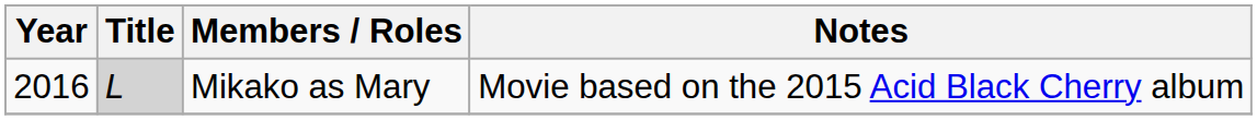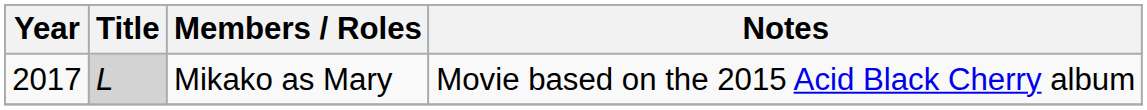 <table class="wikitable sortable">
 <tr>
 <th>Year</th>
 <th>Title</th>
 <th>Members / Roles</th>
 <th>Notes</th>
 </tr>
 <tr>
-<td>2016</td>
+<td>2017</td>
 <td style="background: lightgrey;"><em>L</em> </td>
 <td>Mikako as Mary</td>
 <td>Movie based on the 2015 <a href='#'>Acid Black Cherry</a> album</td>
 </tr>
 <tr>
 </tr>
 </table>
